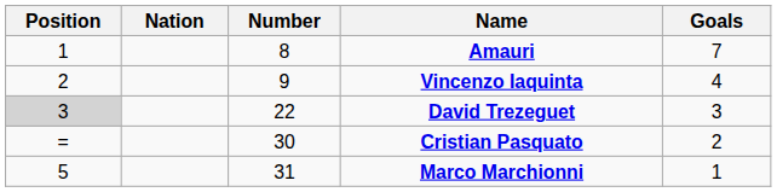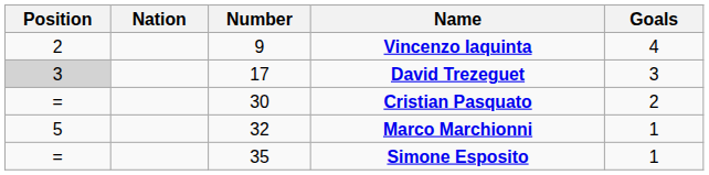 <table class="wikitable" style="font-size: 95%; text-align: center;">
 <tr>
 <th width=10%>Position</th>
 <th width=10%>Nation</th>
 <th width=10%>Number</th>
 <th width=30%>Name</th>
 <th width=10%>Goals</th>
-</tr>
-<tr>
-<td>1</td>
-<td></td>
-<td>8</td>
-<td><strong><a href='#'>Amauri</a></strong></td>
-<td>7</td>
 </tr>
 <tr>
 <td>2</td>
 <td></td>
 <td>9</td>
 <td><strong><a href='#'>Vincenzo Iaquinta</a></strong></td>
 <td>4</td>
 </tr>
 <tr>
 <td style="background: lightgrey;">3</td>
 <td></td>
-<td>22</td>
+<td>17</td>
 <td><strong><a href='#'>David Trezeguet</a></strong></td>
 <td>3</td>
 </tr>
 <tr>
 <td>=</td>
 <td></td>
 <td>30</td>
 <td><strong><a href='#'>Cristian Pasquato</a></strong></td>
 <td>2</td>
 </tr>
 <tr>
 <td>5</td>
 <td></td>
-<td>31</td>
+<td>32</td>
 <td><strong><a href='#'>Marco Marchionni</a></strong></td>
 <td>1</td>
 </tr>
+<tr>
+<td>=</td>
+<td></td>
+<td>35</td>
+<td><strong><a href='#'>Simone Esposito</a></strong></td>
+<td>1</td>
+</tr>
 </table>
